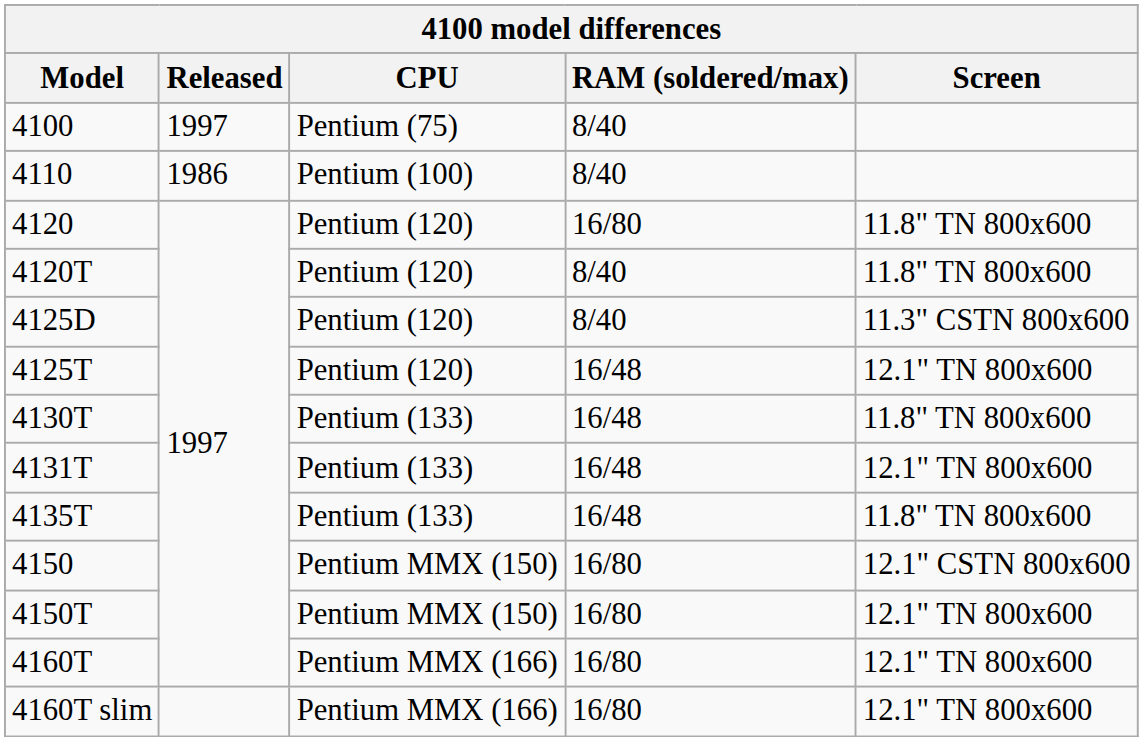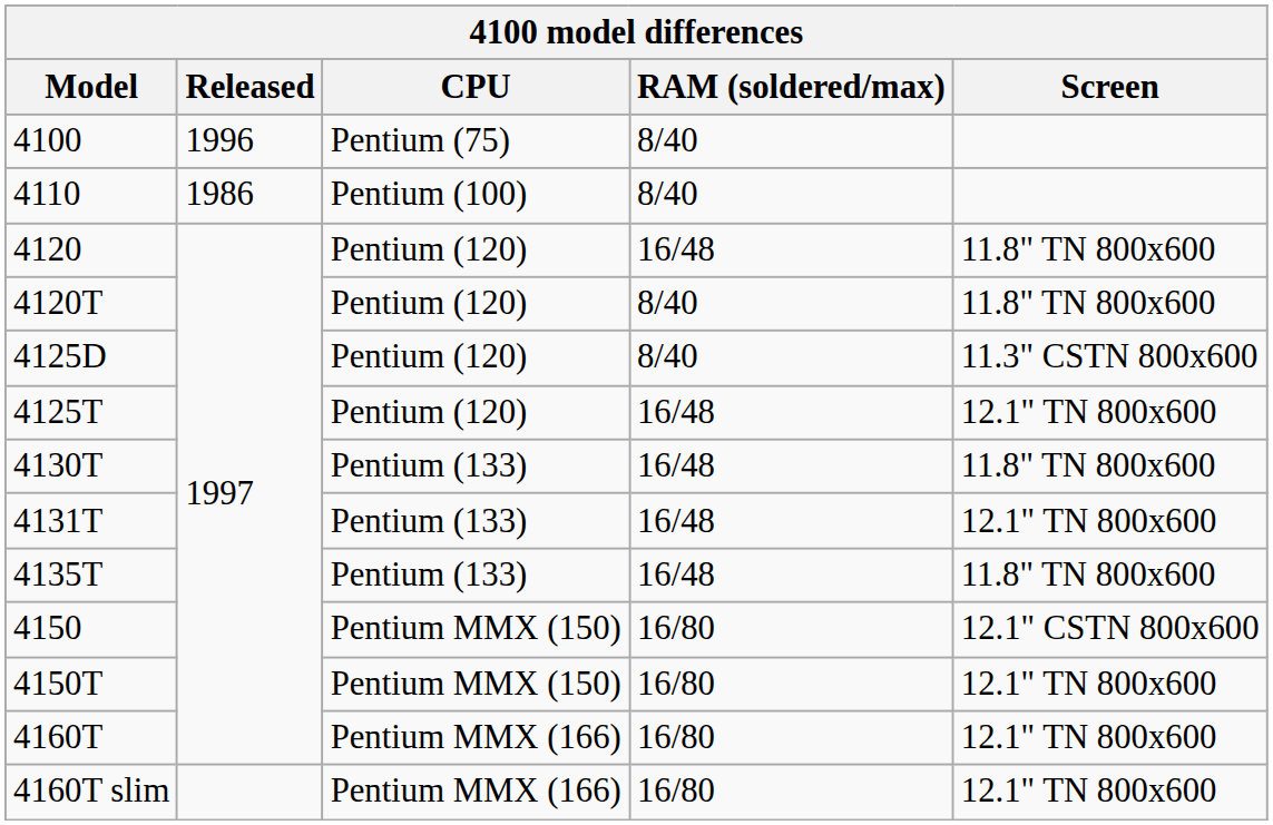 <table class="wikitable collapsible collapsed" style="min-width: 60%;">
 <tr>
 <th colspan="10">4100 model differences</th>
 </tr>
 <tr>
 <th>Model</th>
 <th>Released</th>
 <th>CPU</th>
 <th>RAM (soldered/max)</th>
 <th>Screen</th>
 </tr>
 <tr>
 <td>4100</td>
-<td>1997</td>
+<td>1996</td>
 <td>Pentium (75)</td>
 <td>8/40</td>
 <td></td>
 </tr>
 <tr>
 <td>4110</td>
 <td>1986</td>
 <td>Pentium (100)</td>
 <td>8/40</td>
 <td></td>
 </tr>
 <tr>
 <td>4120</td>
 <td rowspan="10">1997</td>
 <td>Pentium (120)</td>
-<td>16/80</td>
+<td>16/48</td>
 <td>11.8" TN 800x600</td>
 </tr>
 <tr>
 <td>4120T</td>
 <td>Pentium (120)</td>
 <td>8/40</td>
 <td>11.8" TN 800x600</td>
 </tr>
 <tr>
 <td>4125D</td>
 <td>Pentium (120)</td>
 <td>8/40</td>
 <td>11.3" CSTN 800x600</td>
 </tr>
 <tr>
 <td>4125T</td>
 <td>Pentium (120)</td>
 <td>16/48</td>
 <td>12.1" TN 800x600</td>
 </tr>
 <tr>
 <td>4130T</td>
 <td>Pentium (133)</td>
 <td>16/48</td>
 <td>11.8" TN 800x600</td>
 </tr>
 <tr>
 <td>4131T</td>
 <td>Pentium (133)</td>
 <td>16/48</td>
 <td>12.1" TN 800x600</td>
 </tr>
 <tr>
 <td>4135T</td>
 <td>Pentium (133)</td>
 <td>16/48</td>
 <td>11.8" TN 800x600</td>
 </tr>
 <tr>
 <td>4150</td>
 <td>Pentium MMX (150)</td>
 <td>16/80</td>
 <td>12.1" CSTN 800x600</td>
 </tr>
 <tr>
 <td>4150T</td>
 <td>Pentium MMX (150)</td>
 <td>16/80</td>
 <td>12.1" TN 800x600</td>
 </tr>
 <tr>
 <td>4160T</td>
 <td>Pentium MMX (166)</td>
 <td>16/80</td>
 <td>12.1" TN 800x600</td>
 </tr>
 <tr>
 <td>4160T slim</td>
 <td></td>
 <td>Pentium MMX (166)</td>
 <td>16/80</td>
 <td>12.1" TN 800x600</td>
 </tr>
 </table>
